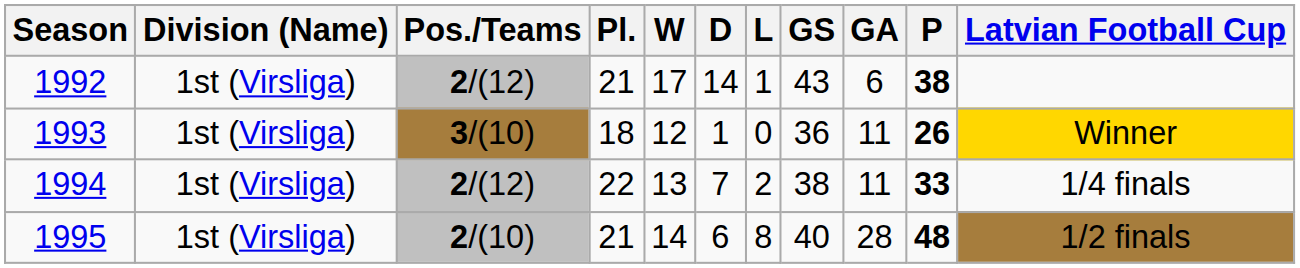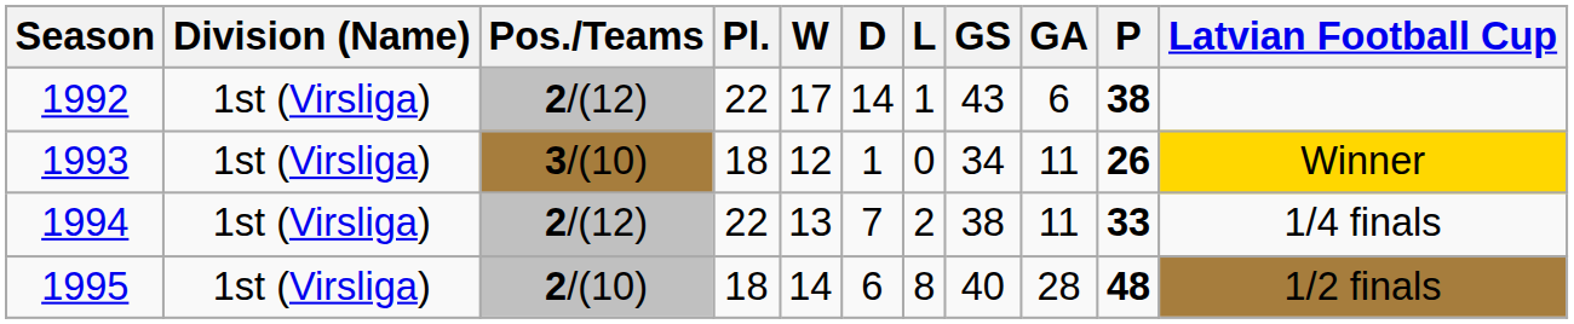 <table class="wikitable">
 <tr>
 <th>Season</th>
 <th>Division (Name)</th>
 <th>Pos./Teams</th>
 <th>Pl.</th>
 <th>W</th>
 <th>D</th>
 <th>L</th>
 <th>GS</th>
 <th>GA</th>
 <th>P</th>
 <th><a href='#'>Latvian Football Cup</a></th>
 </tr>
 <tr Winner 2008>
 <td align=center><a href='#'>1992</a></td>
 <td align=center>1st (<a href='#'>Virsliga</a>)</td>
 <td align=center bgcolor=silver><strong>2</strong>/(12)</td>
-<td align=center>21</td>
+<td align=center>22</td>
 <td align=center>17</td>
 <td align=center>14</td>
 <td align=center>1</td>
 <td align=center>43</td>
 <td align=center>6</td>
 <td align=center><strong>38</strong></td>
 <td align=center></td>
 </tr>
 <tr>
 <td align=center><a href='#'>1993</a></td>
 <td align=center>1st (<a href='#'>Virsliga</a>)</td>
 <td align=center bgcolor=#A67D3D><strong>3</strong>/(10)</td>
 <td align=center>18</td>
 <td align=center>12</td>
 <td align=center>1</td>
 <td align=center>0</td>
-<td align=center>36</td>
+<td align=center>34</td>
 <td align=center>11</td>
 <td align=center><strong>26</strong></td>
 <td align=center bgcolor=gold>Winner</td>
 </tr>
 <tr>
 <td align=center><a href='#'>1994</a></td>
 <td align=center>1st (<a href='#'>Virsliga</a>)</td>
 <td align=center bgcolor=silver><strong>2</strong>/(12)</td>
 <td align=center>22</td>
 <td align=center>13</td>
 <td align=center>7</td>
 <td align=center>2</td>
 <td align=center>38</td>
 <td align=center>11</td>
 <td align=center><strong>33</strong></td>
 <td align=center>1/4 finals</td>
 </tr>
 <tr>
 <td align=center><a href='#'>1995</a></td>
 <td align=center>1st (<a href='#'>Virsliga</a>)</td>
 <td align=center bgcolor=silver><strong>2</strong>/(10)</td>
-<td align=center>21</td>
+<td align=center>18</td>
 <td align=center>14</td>
 <td align=center>6</td>
 <td align=center>8</td>
 <td align=center>40</td>
 <td align=center>28</td>
 <td align=center><strong>48</strong></td>
 <td align=center bgcolor=#A67D3D>1/2 finals</td>
 </tr>
 </table>
